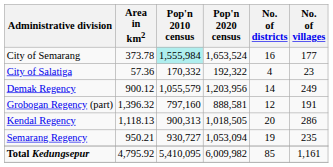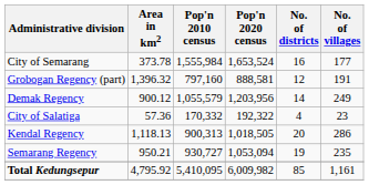 <table class="wikitable" style="text-align:center">
 <tr>
 <th>Administrative division</th>
 <th>Area <br>in<br>km<sup>2</sup></th>
 <th>Pop'n<br>2010<br>census</th>
 <th>Pop'n<br>2020<br>census</th>
 <th>No.<br> of <br><a href='#'>districts</a></th>
 <th>No.<br> of <br><a href='#'>villages</a></th>
 </tr>
 <tr>
 <td align=left>City of Semarang</td>
 <td align="right">373.78</td>
-<td align="right" style="background: paleturquoise;">1,555,984</td>
+<td align="right">1,555,984</td>
 <td align="right">1,653,524</td>
 <td align="center">16</td>
 <td align="center">177</td>
 </tr>
 <tr>
-<td align=left><a href='#'>City of Salatiga</a></td>
-<td align="right">57.36</td>
-<td align="right">170,332</td>
-<td align="right">192,322</td>
-<td align="center">4</td>
-<td align="center">23</td>
+<td align=left><a href='#'>Grobogan Regency</a> (part)</td>
+<td align="right">1,396.32</td>
+<td align="right">797,160</td>
+<td align="right">888,581</td>
+<td align="center">12</td>
+<td align="center">191</td>
 </tr>
 <tr>
 <td align=left><a href='#'>Demak Regency</a></td>
 <td align="right">900.12</td>
 <td align="right">1,055,579</td>
 <td align="right">1,203,956</td>
 <td align="center">14</td>
 <td align="center">249</td>
 </tr>
 <tr>
-<td align=left><a href='#'>Grobogan Regency</a> (part)</td>
-<td align="right">1,396.32</td>
-<td align="right">797,160</td>
-<td align="right">888,581</td>
-<td align="center">12</td>
-<td align="center">191</td>
+<td align=left><a href='#'>City of Salatiga</a></td>
+<td align="right">57.36</td>
+<td align="right">170,332</td>
+<td align="right">192,322</td>
+<td align="center">4</td>
+<td align="center">23</td>
 </tr>
 <tr>
 <td align=left><a href='#'>Kendal Regency</a></td>
 <td align="right">1,118.13</td>
 <td align="right">900,313</td>
 <td align="right">1,018,505</td>
 <td align="center">20</td>
 <td align="center">286</td>
 </tr>
 <tr>
 <td align=left><a href='#'>Semarang Regency</a></td>
 <td align="right">950.21</td>
 <td align="right">930,727</td>
 <td align="right">1,053,094</td>
 <td align="center">19</td>
 <td align="center">235</td>
 </tr>
 <tr>
 </tr>
 <tr>
 <td align=left><strong>Total <em>Kedungsepur<strong><em></td>
 <td align="right">4,795.92</td>
 <td align="right">5,410,095</td>
 <td align="right">6,009,982</td>
 <td align="center">85</td>
 <td align="center">1,161</td>
 </tr>
 <tr>
 </tr>
 </table>
